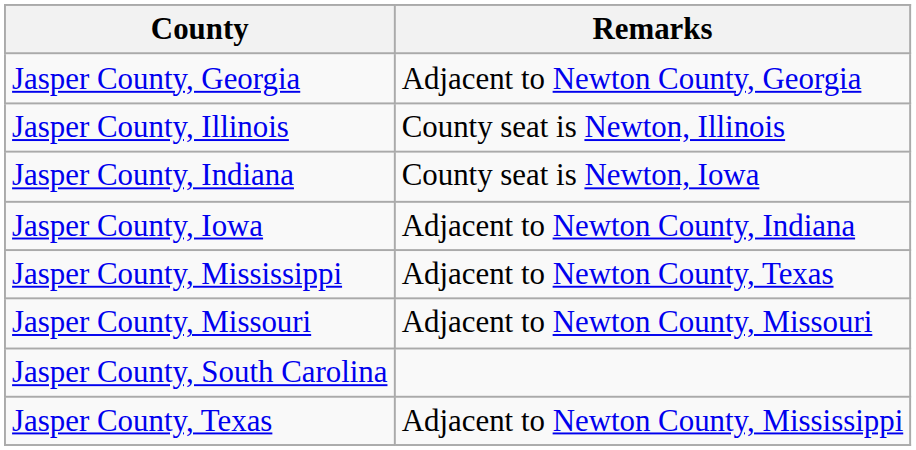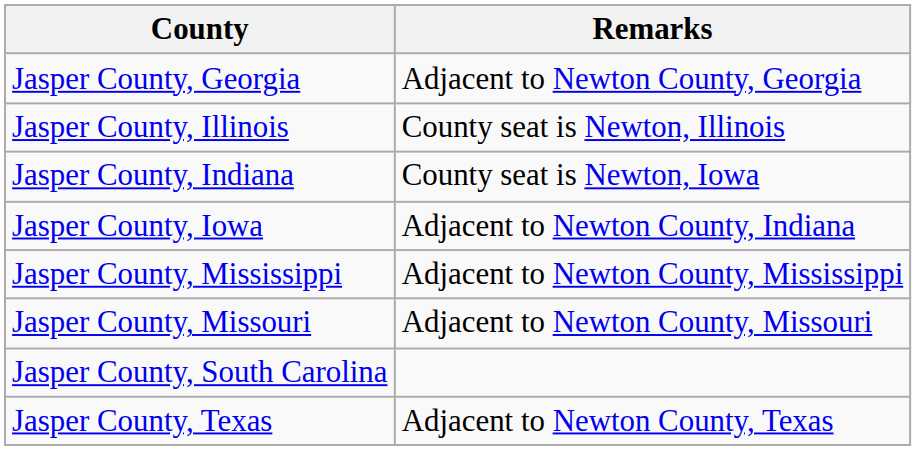 <table class="wikitable">
 <tr>
 <th>County</th>
 <th>Remarks</th>
 </tr>
 <tr>
 <td><a href='#'>Jasper County, Georgia</a></td>
 <td>Adjacent to <a href='#'>Newton County, Georgia</a></td>
 </tr>
 <tr>
 <td><a href='#'>Jasper County, Illinois</a></td>
 <td>County seat is <a href='#'>Newton, Illinois</a></td>
 </tr>
 <tr>
 <td><a href='#'>Jasper County, Indiana</a></td>
 <td>County seat is <a href='#'>Newton, Iowa</a></td>
 </tr>
 <tr>
 <td><a href='#'>Jasper County, Iowa</a></td>
 <td>Adjacent to <a href='#'>Newton County, Indiana</a></td>
 </tr>
 <tr>
 <td><a href='#'>Jasper County, Mississippi</a></td>
-<td>Adjacent to <a href='#'>Newton County, Texas</a></td>
+<td>Adjacent to <a href='#'>Newton County, Mississippi</a></td>
 </tr>
 <tr>
 <td><a href='#'>Jasper County, Missouri</a></td>
 <td>Adjacent to <a href='#'>Newton County, Missouri</a></td>
 </tr>
 <tr>
 <td><a href='#'>Jasper County, South Carolina</a></td>
 <td></td>
 </tr>
 <tr>
 <td><a href='#'>Jasper County, Texas</a></td>
-<td>Adjacent to <a href='#'>Newton County, Mississippi</a></td>
+<td>Adjacent to <a href='#'>Newton County, Texas</a></td>
 </tr>
 </table>
